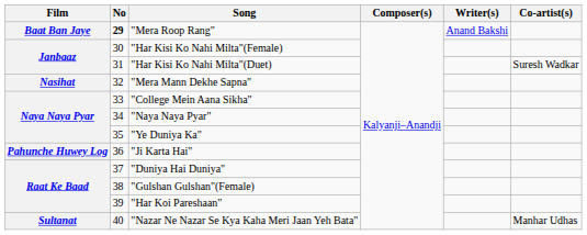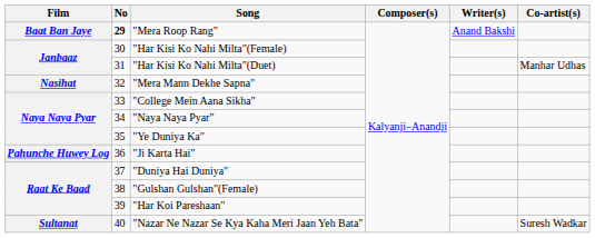 <table class="wikitable">
 <tr>
 <th>Film</th>
 <th><strong>No</strong></th>
 <th>Song</th>
 <th>Composer(s)</th>
 <th>Writer(s)</th>
 <th>Co-artist(s)</th>
 </tr>
 <tr>
 <th><em><a href='#'>Baat Ban Jaye</a></em></th>
 <td><strong>29</strong></td>
 <td>"Mera Roop Rang"</td>
 <td rowspan="12"><a href='#'>Kalyanji–Anandji</a></td>
 <td><a href='#'>Anand Bakshi</a></td>
 <td></td>
 </tr>
 <tr>
 <th rowspan="2"><em><a href='#'>Janbaaz</a></em></th>
 <td>30</td>
 <td>"Har Kisi Ko Nahi Milta"(Female)</td>
 <td></td>
 <td></td>
 </tr>
 <tr>
 <td>31</td>
 <td>"Har Kisi Ko Nahi Milta"(Duet)</td>
 <td></td>
-<td>Suresh Wadkar</td>
+<td>Manhar Udhas</td>
 </tr>
 <tr>
 <th><em><a href='#'>Nasihat</a></em></th>
 <td>32</td>
 <td>"Mera Mann Dekhe Sapna"</td>
 <td></td>
 <td></td>
 </tr>
 <tr>
 <th rowspan="3"><a href='#'><em>Naya Naya Pyar</em></a></th>
 <td>33</td>
 <td>"College Mein Aana Sikha"</td>
 <td></td>
 <td></td>
 </tr>
 <tr>
 <td>34</td>
 <td>"Naya Naya Pyar"</td>
 <td></td>
 <td></td>
 </tr>
 <tr>
 <td>35</td>
 <td>"Ye Duniya Ka"</td>
 <td></td>
 <td></td>
 </tr>
 <tr>
 <th><a href='#'><em>Pahunche Huwey Log</em></a></th>
 <td>36</td>
 <td>"Ji Karta Hai"</td>
 <td></td>
 <td></td>
 </tr>
 <tr>
 <th rowspan="3"><a href='#'><em>Raat Ke Baad</em></a></th>
 <td>37</td>
 <td>"Duniya Hai Duniya"</td>
 <td></td>
 <td></td>
 </tr>
 <tr>
 <td>38</td>
 <td>"Gulshan Gulshan"(Female)</td>
 <td></td>
 <td></td>
 </tr>
 <tr>
 <td>39</td>
 <td>"Har Koi Pareshaan"</td>
 <td></td>
 <td></td>
 </tr>
 <tr>
 <th><em><a href='#'>Sultanat</a></em></th>
 <td>40</td>
 <td>"Nazar Ne Nazar Se Kya Kaha Meri Jaan Yeh Bata"</td>
 <td></td>
-<td>Manhar Udhas</td>
+<td>Suresh Wadkar</td>
 </tr>
 </table>
